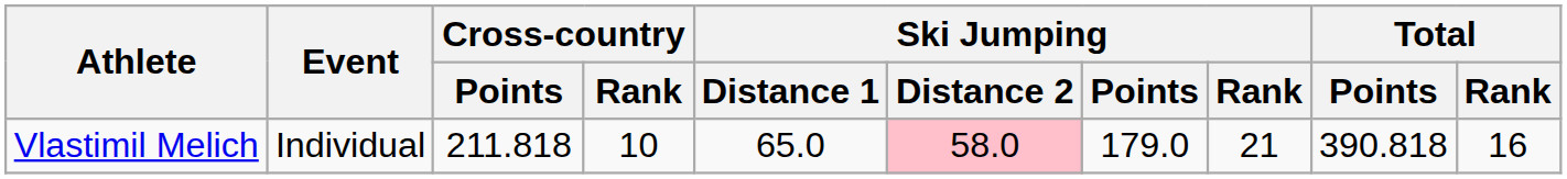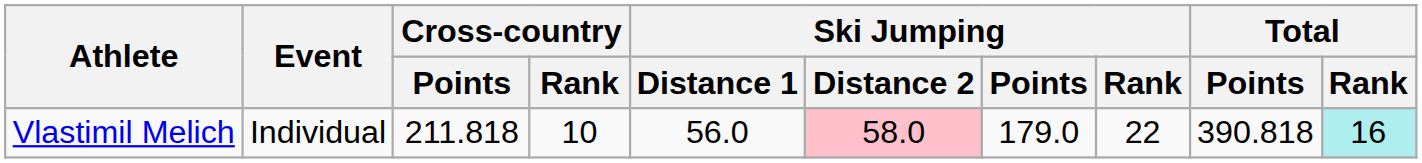 <table class="wikitable" style="font-size:90%">
 <tr>
 <th rowspan="2">Athlete</th>
 <th rowspan="2">Event</th>
 <th colspan="2">Cross-country</th>
 <th colspan="4">Ski Jumping</th>
 <th colspan="2">Total</th>
 </tr>
 <tr>
 <th>Points</th>
 <th>Rank</th>
 <th>Distance 1</th>
 <th>Distance 2</th>
 <th>Points</th>
 <th>Rank</th>
 <th>Points</th>
 <th>Rank</th>
 </tr>
 <tr>
 <td><a href='#'>Vlastimil Melich</a></td>
 <td rowspan="4">Individual</td>
 <td align="center">211.818</td>
 <td align="center">10</td>
-<td align="center">65.0</td>
+<td align="center">56.0</td>
 <td align="center" style="background: pink;">58.0</td>
 <td align="center">179.0</td>
-<td align="center">21</td>
+<td align="center">22</td>
 <td align="center">390.818</td>
-<td align="center">16</td>
+<td align="center" style="background: paleturquoise;">16</td>
 </tr>
 </table>
